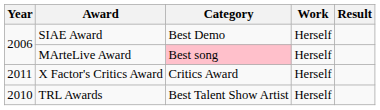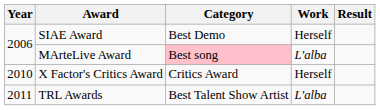 <table class="wikitable">
 <tr>
 <th>Year</th>
 <th>Award</th>
 <th>Category</th>
 <th>Work</th>
 <th>Result</th>
 </tr>
 <tr>
 <td rowspan="2">2006</td>
 <td>SIAE Award</td>
 <td>Best Demo</td>
 <td>Herself</td>
 <td></td>
 </tr>
 <tr>
 <td>MArteLive Award</td>
 <td style="background: pink;">Best song</td>
-<td>Herself</td>
+<td><em>L'alba</em></td>
 <td></td>
 </tr>
 <tr>
-<td>2011</td>
+<td>2010</td>
 <td>X Factor's Critics Award</td>
 <td>Critics Award</td>
 <td>Herself</td>
 <td></td>
 </tr>
 <tr>
-<td>2010</td>
+<td>2011</td>
 <td>TRL Awards</td>
 <td>Best Talent Show Artist</td>
-<td>Herself</td>
+<td><em>L'alba</em></td>
 <td></td>
 </tr>
 </table>
